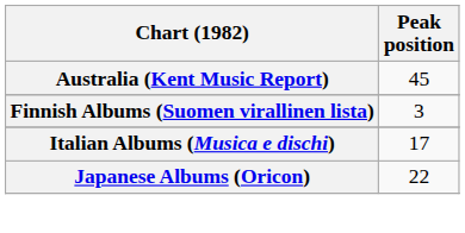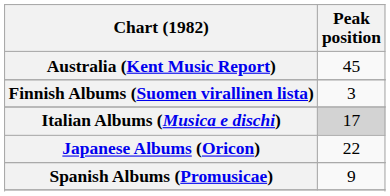 <table class="wikitable sortable plainrowheaders" style="text-align:center;">
 <tr>
 <th>Chart (1982)</th>
 <th>Peak<br>position</th>
 </tr>
 <tr>
 <th scope="row">Australia (<a href='#'>Kent Music Report</a>)</th>
 <td style="text-align:center;">45</td>
 </tr>
 <tr>
 </tr>
 <tr>
 </tr>
 <tr>
 </tr>
 <tr>
 <th scope="row">Finnish Albums (<a href='#'>Suomen virallinen lista</a>)</th>
 <td>3</td>
 </tr>
 <tr>
 </tr>
 <tr>
 <th scope="row">Italian Albums (<em><a href='#'>Musica e dischi</a></em>)</th>
-<td>17</td>
+<td style="background: lightgrey;">17</td>
 </tr>
 <tr>
 <th scope="row"><a href='#'>Japanese Albums</a> (<a href='#'>Oricon</a>)</th>
 <td align="center">22</td>
 </tr>
 <tr>
+</tr>
+<tr>
+<th scope="row">Spanish Albums (<a href='#'>Promusicae</a>)</th>
+<td align="center">9</td>
 </tr>
 <tr>
 </tr>
 <tr>
 </tr>
 <tr>
 </tr>
 <tr>
 </tr>
 </table>
